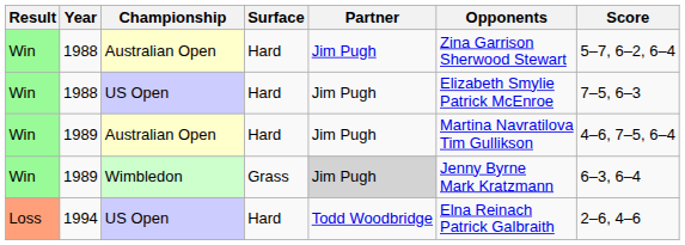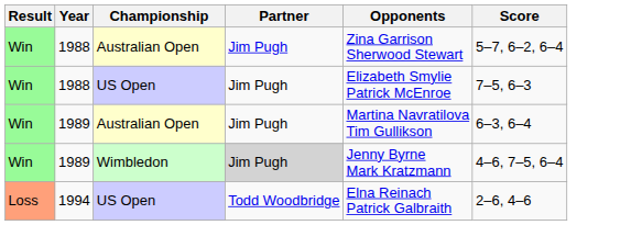 <table class="wikitable sortable">
 <tr>
 <th>Result</th>
 <th>Year</th>
 <th style="width:140px">Championship</th>
-<th>Surface</th>
 <th>Partner</th>
 <th>Opponents</th>
 <th class=unsortable>Score</th>
 </tr>
 <tr>
 <td style="background:#98fb98;">Win</td>
 <td>1988</td>
 <td style="background:#ffffcc;">Australian Open</td>
-<td>Hard</td>
 <td> <a href='#'>Jim Pugh</a></td>
 <td> <a href='#'>Zina Garrison</a> <br>  <a href='#'>Sherwood Stewart</a></td>
 <td>5–7, 6–2, 6–4</td>
 </tr>
 <tr>
 <td style="background:#98fb98;">Win</td>
 <td>1988</td>
 <td style="background:#ccccff;">US Open</td>
-<td>Hard</td>
 <td> Jim Pugh</td>
 <td> <a href='#'>Elizabeth Smylie</a> <br>  <a href='#'>Patrick McEnroe</a></td>
 <td>7–5, 6–3</td>
 </tr>
 <tr>
 <td style="background:#98fb98;">Win</td>
 <td>1989</td>
 <td style="background:#ffffcc;">Australian Open</td>
-<td>Hard</td>
 <td> Jim Pugh</td>
 <td> <a href='#'>Martina Navratilova</a> <br>  <a href='#'>Tim Gullikson</a></td>
-<td>4–6, 7–5, 6–4</td>
+<td>6–3, 6–4</td>
 </tr>
 <tr>
 <td style="background:#98fb98;">Win</td>
 <td>1989</td>
 <td style="background:#ccffcc;">Wimbledon</td>
-<td>Grass</td>
 <td style="background: lightgrey;"> Jim Pugh</td>
 <td> <a href='#'>Jenny Byrne</a> <br> <a href='#'>Mark Kratzmann</a></td>
-<td>6–3, 6–4</td>
+<td>4–6, 7–5, 6–4</td>
 </tr>
 <tr>
 <td style="background:#ffa07a;">Loss</td>
 <td>1994</td>
 <td style="background:#ccccff;">US Open</td>
-<td>Hard</td>
 <td> <a href='#'>Todd Woodbridge</a></td>
 <td> <a href='#'>Elna Reinach</a> <br>  <a href='#'>Patrick Galbraith</a></td>
 <td>2–6, 4–6</td>
 </tr>
 </table>
